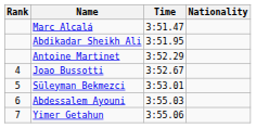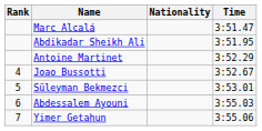 <table class="wikitable sortable"  style="text-align:center">
 <tr>
 <th>Rank</th>
 <th>Name</th>
+<th>Nationality</th>
 <th>Time</th>
-<th>Nationality</th>
 </tr>
 <tr>
 <td></td>
 <td align=left><a href='#'>Marc Alcalá</a></td>
+<td align=left></td>
 <td>3:51.47</td>
-<td align=left></td>
 </tr>
 <tr>
 <td></td>
 <td align=left><a href='#'>Abdikadar Sheikh Ali</a></td>
+<td align=left></td>
 <td>3:51.95</td>
-<td align=left></td>
 </tr>
 <tr>
 <td></td>
 <td align=left><a href='#'>Antoine Martinet</a></td>
+<td align=left></td>
 <td>3:52.29</td>
-<td align=left></td>
 </tr>
 <tr>
 <td>4</td>
 <td align=left><a href='#'>Joao Bussotti</a></td>
+<td align=left></td>
 <td>3:52.67</td>
-<td align=left></td>
 </tr>
 <tr>
 <td>5</td>
 <td align=left><a href='#'>Süleyman Bekmezci</a></td>
+<td align=left></td>
 <td>3:53.01</td>
-<td align=left></td>
 </tr>
 <tr>
 <td>6</td>
 <td align=left><a href='#'>Abdessalem Ayouni</a></td>
+<td align=left></td>
 <td>3:55.03</td>
-<td align=left></td>
 </tr>
 <tr>
 <td>7</td>
 <td align=left><a href='#'>Yimer Getahun</a></td>
+<td align=left></td>
 <td>3:55.06</td>
-<td align=left></td>
 </tr>
 </table>
